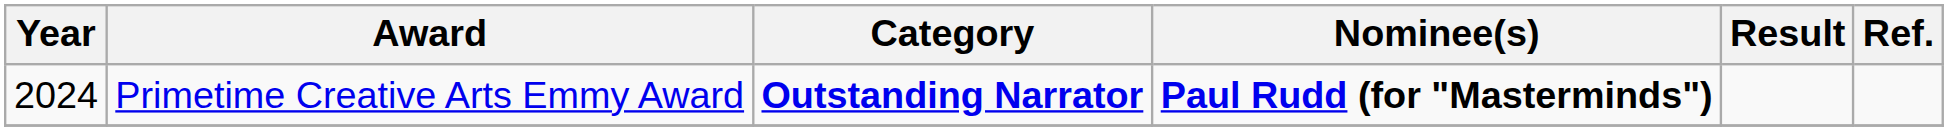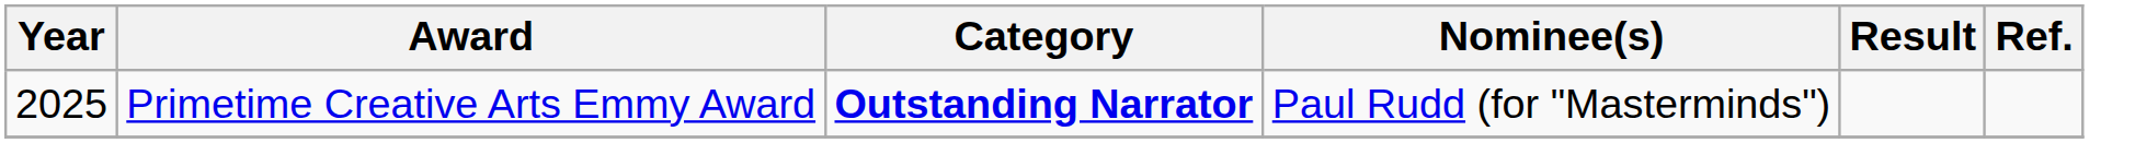 <table class="wikitable">
 <tr>
 <th>Year</th>
 <th>Award</th>
 <th>Category</th>
 <th>Nominee(s)</th>
 <th>Result</th>
 <th>Ref.</th>
 </tr>
 <tr>
-<td>2024</td>
+<td>2025</td>
 <td><a href='#'>Primetime Creative Arts Emmy Award</a></td>
 <td><strong><a href='#'>Outstanding Narrator</a></strong></td>
-<td><strong><a href='#'>Paul Rudd</a>  (for "Masterminds")</strong></td>
+<td><a href='#'>Paul Rudd</a>  (for "Masterminds")</td>
 <td></td>
 <td style="text-align:center;"></td>
 </tr>
 <tr>
 </tr>
 </table>
